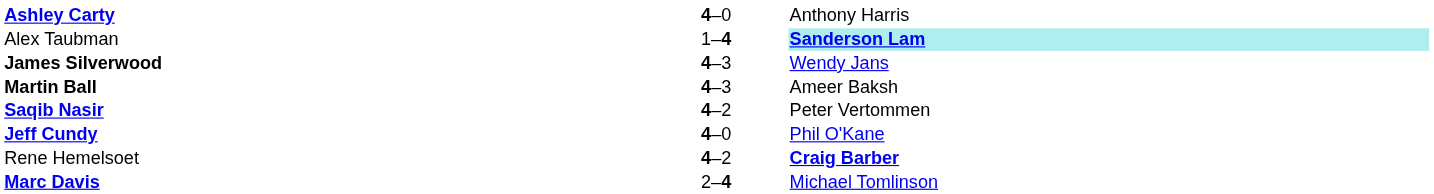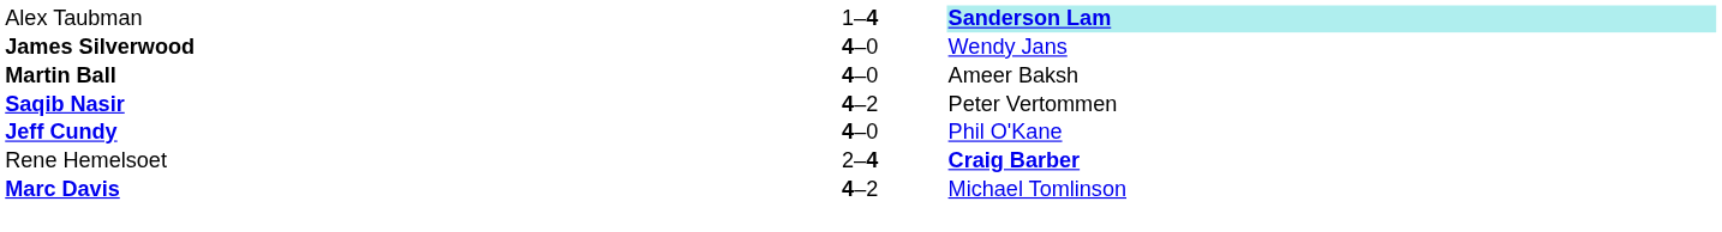 <table width="100%" cellspacing="1">
 <tr>
 <th width=45%></th>
 <th width=10%></th>
 <th width=45%></th>
-</tr>
-<tr>
-<td> <strong><a href='#'>Ashley Carty</a></strong></td>
-<td align="center"><strong>4</strong>–0</td>
-<td> Anthony Harris</td>
 </tr>
 <tr>
 <td> Alex Taubman</td>
 <td align="center">1–<strong>4</strong></td>
 <td style="background: paleturquoise;"> <strong><a href='#'>Sanderson Lam</a></strong></td>
 </tr>
 <tr>
 <td> <strong>James Silverwood</strong></td>
-<td align="center"><strong>4</strong>–3</td>
+<td align="center"><strong>4</strong>–0</td>
 <td> <a href='#'>Wendy Jans</a></td>
 </tr>
 <tr>
 <td> <strong>Martin Ball</strong></td>
-<td align="center"><strong>4</strong>–3</td>
+<td align="center"><strong>4</strong>–0</td>
 <td> Ameer Baksh</td>
 </tr>
 <tr>
 <td> <strong><a href='#'>Saqib Nasir</a></strong></td>
 <td align="center"><strong>4</strong>–2</td>
 <td> Peter Vertommen</td>
 </tr>
 <tr>
 <td> <strong><a href='#'>Jeff Cundy</a></strong></td>
 <td align="center"><strong>4</strong>–0</td>
 <td> <a href='#'>Phil O'Kane</a></td>
 </tr>
 <tr>
 <td> Rene Hemelsoet</td>
-<td align="center"><strong>4</strong>–2</td>
+<td align="center">2–<strong>4</strong></td>
 <td> <strong><a href='#'>Craig Barber</a></strong></td>
 </tr>
 <tr>
 <td> <strong><a href='#'>Marc Davis</a></strong></td>
-<td align="center">2–<strong>4</strong></td>
+<td align="center"><strong>4</strong>–2</td>
 <td> <a href='#'>Michael Tomlinson</a></td>
 </tr>
 </table>
